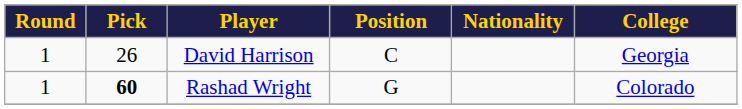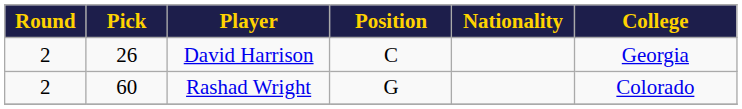 <table class="wikitable sortable sortable">
 <tr>
 <th style="background:#1D1E4B; color:#FFD300" width="10%">Round</th>
 <th style="background:#1D1E4B; color:#FFD300" width="10%">Pick</th>
 <th style="background:#1D1E4B; color:#FFD300" width="20%">Player</th>
 <th style="background:#1D1E4B; color:#FFD300" width="15%">Position</th>
 <th style="background:#1D1E4B; color:#FFD300" width="15%">Nationality</th>
 <th style="background:#1D1E4B; color:#FFD300" width="20%">College</th>
 </tr>
 <tr align="center" bgcolor="">
-<td>1</td>
+<td>2</td>
 <td>26</td>
 <td><a href='#'>David Harrison</a></td>
 <td>C</td>
 <td></td>
 <td><a href='#'>Georgia</a></td>
 </tr>
 <tr align="center" bgcolor="">
-<td>1</td>
-<td><strong>60</strong></td>
+<td>2</td>
+<td>60</td>
 <td><a href='#'>Rashad Wright</a></td>
 <td>G</td>
 <td></td>
 <td><a href='#'>Colorado</a></td>
 </tr>
 <tr align="center" bgcolor="">
 </tr>
 </table>
